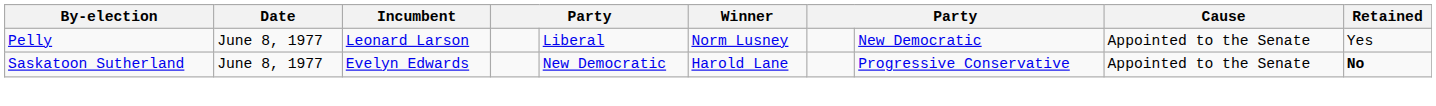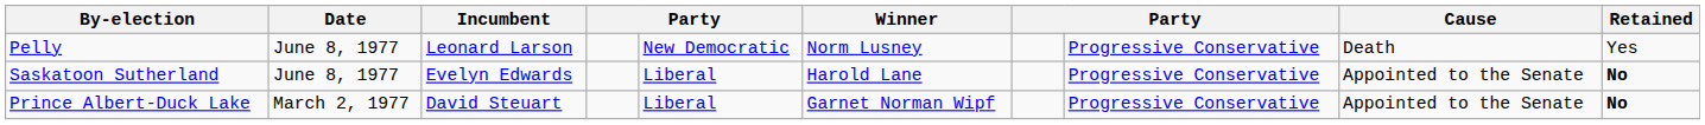 <table class=wikitable style="width:100%">
 <tr>
 <th>By-election</th>
 <th>Date</th>
 <th>Incumbent</th>
 <th colspan=2>Party</th>
 <th>Winner</th>
 <th colspan=2>Party</th>
 <th>Cause</th>
 <th>Retained</th>
 </tr>
 <tr>
 <td><a href='#'>Pelly</a></td>
 <td>June 8, 1977</td>
 <td><a href='#'>Leonard Larson</a></td>
 <td>    </td>
-<td><a href='#'>Liberal</a></td>
+<td><a href='#'>New Democratic</a></td>
 <td><a href='#'>Norm Lusney</a></td>
 <td>    </td>
-<td><a href='#'>New Democratic</a></td>
-<td>Appointed to the Senate</td>
+<td><a href='#'>Progressive Conservative</a></td>
+<td>Death</td>
 <td>Yes</td>
 </tr>
 <tr>
 <td><a href='#'>Saskatoon Sutherland</a></td>
 <td>June 8, 1977</td>
 <td><a href='#'>Evelyn Edwards</a></td>
 <td>    </td>
-<td><a href='#'>New Democratic</a></td>
+<td><a href='#'>Liberal</a></td>
 <td><a href='#'>Harold Lane</a></td>
 <td>    </td>
 <td><a href='#'>Progressive Conservative</a></td>
 <td>Appointed to the Senate</td>
 <td><strong>No</strong></td>
 </tr>
+<tr>
+<td><a href='#'>Prince Albert-Duck Lake</a></td>
+<td>March 2, 1977</td>
+<td><a href='#'>David Steuart</a></td>
+<td>    </td>
+<td><a href='#'>Liberal</a></td>
+<td><a href='#'>Garnet Norman Wipf</a></td>
+<td>    </td>
+<td><a href='#'>Progressive Conservative</a></td>
+<td>Appointed to the Senate</td>
+<td><strong>No</strong></td>
+</tr>
 </table>
